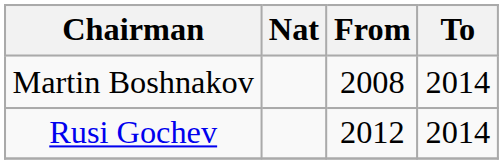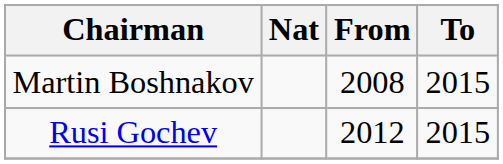 <table class="wikitable" style="text-align: center;">
 <tr>
 <th>Chairman</th>
 <th>Nat</th>
 <th>From</th>
 <th>To</th>
 </tr>
 <tr>
 <td>Martin Boshnakov</td>
 <td></td>
 <td>2008</td>
-<td>2014</td>
+<td>2015</td>
 </tr>
 <tr>
 <td><a href='#'>Rusi Gochev</a></td>
 <td></td>
 <td>2012</td>
-<td>2014</td>
+<td>2015</td>
 </tr>
 <tr>
 </tr>
 </table>
